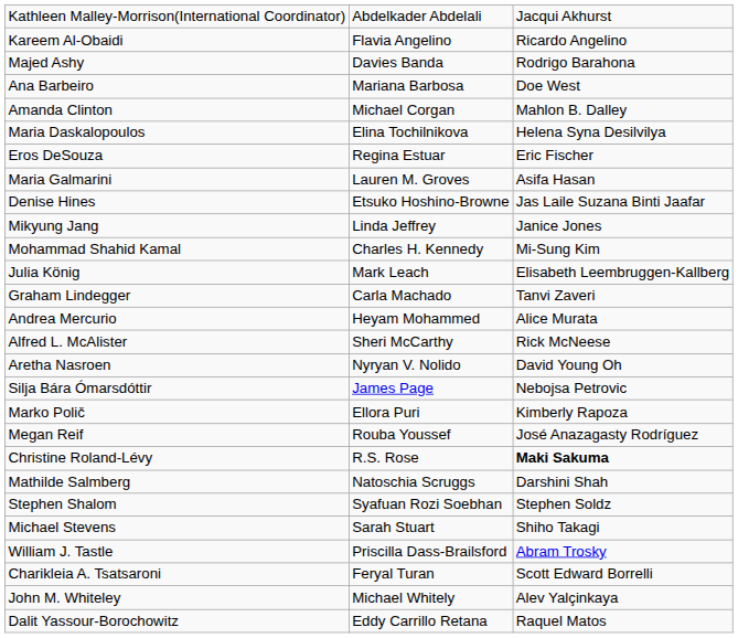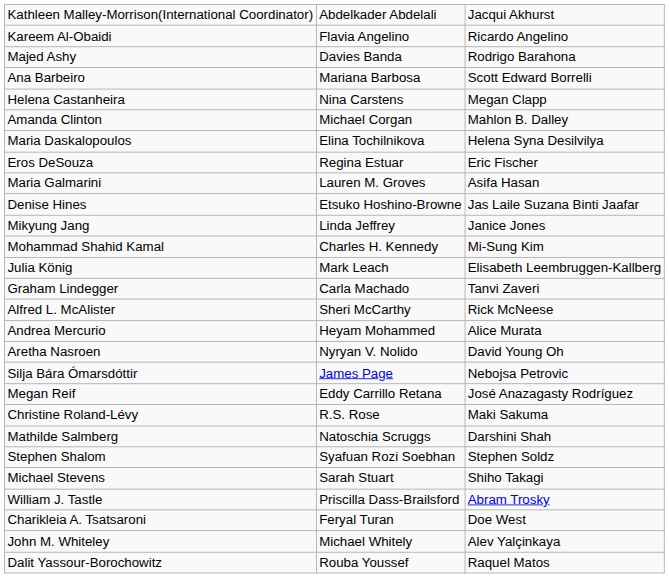 <table class="wikitable sortable">
 <tr>
 <td>Kathleen Malley-Morrison(International Coordinator)</td>
 <td>Abdelkader Abdelali</td>
 <td>Jacqui Akhurst</td>
 </tr>
 <tr>
 <td>Kareem Al-Obaidi</td>
 <td>Flavia Angelino</td>
 <td>Ricardo Angelino</td>
 </tr>
 <tr>
 <td>Majed Ashy</td>
 <td>Davies Banda</td>
 <td>Rodrigo Barahona</td>
 </tr>
 <tr>
 <td>Ana Barbeiro</td>
 <td>Mariana Barbosa</td>
-<td>Doe West</td>
+<td>Scott Edward Borrelli</td>
+</tr>
+<tr>
+<td>Helena Castanheira</td>
+<td>Nina Carstens</td>
+<td>Megan Clapp</td>
 </tr>
 <tr>
 <td>Amanda Clinton</td>
 <td>Michael Corgan</td>
 <td>Mahlon B. Dalley</td>
 </tr>
 <tr>
 <td>Maria Daskalopoulos</td>
 <td>Elina Tochilnikova</td>
 <td>Helena Syna Desilvilya</td>
 </tr>
 <tr>
 <td>Eros DeSouza</td>
 <td>Regina Estuar</td>
 <td>Eric Fischer</td>
 </tr>
 <tr>
 <td>Maria Galmarini</td>
 <td>Lauren M. Groves</td>
 <td>Asifa Hasan</td>
 </tr>
 <tr>
 <td>Denise Hines</td>
 <td>Etsuko Hoshino-Browne</td>
 <td>Jas Laile Suzana Binti Jaafar</td>
 </tr>
 <tr>
 <td>Mikyung Jang</td>
 <td>Linda Jeffrey</td>
 <td>Janice Jones</td>
 </tr>
 <tr>
 <td>Mohammad Shahid Kamal</td>
 <td>Charles H. Kennedy</td>
 <td>Mi-Sung Kim</td>
 </tr>
 <tr>
 <td>Julia König</td>
 <td>Mark Leach</td>
 <td>Elisabeth Leembruggen-Kallberg</td>
 </tr>
 <tr>
 <td>Graham Lindegger</td>
 <td>Carla Machado</td>
 <td>Tanvi Zaveri</td>
 </tr>
 <tr>
+<td>Alfred L. McAlister</td>
+<td>Sheri McCarthy</td>
+<td>Rick McNeese</td>
+</tr>
+<tr>
 <td>Andrea Mercurio</td>
 <td>Heyam Mohammed</td>
 <td>Alice Murata</td>
-</tr>
-<tr>
-<td>Alfred L. McAlister</td>
-<td>Sheri McCarthy</td>
-<td>Rick McNeese</td>
 </tr>
 <tr>
 <td>Aretha Nasroen</td>
 <td>Nyryan V. Nolido</td>
 <td>David Young Oh</td>
 </tr>
 <tr>
 <td>Silja Bára Ómarsdóttir</td>
 <td><a href='#'>James Page</a></td>
 <td>Nebojsa Petrovic</td>
 </tr>
 <tr>
-<td>Marko Polič</td>
-<td>Ellora Puri</td>
-<td>Kimberly Rapoza</td>
-</tr>
-<tr>
 <td>Megan Reif</td>
-<td>Rouba Youssef</td>
+<td>Eddy Carrillo Retana</td>
 <td>José Anazagasty Rodríguez</td>
 </tr>
 <tr>
 <td>Christine Roland-Lévy</td>
 <td>R.S. Rose</td>
-<td><strong>Maki Sakuma</strong></td>
+<td>Maki Sakuma</td>
 </tr>
 <tr>
 <td>Mathilde Salmberg</td>
 <td>Natoschia Scruggs</td>
 <td>Darshini Shah</td>
 </tr>
 <tr>
 <td>Stephen Shalom</td>
 <td>Syafuan Rozi Soebhan</td>
 <td>Stephen Soldz</td>
 </tr>
 <tr>
 <td>Michael Stevens</td>
 <td>Sarah Stuart</td>
 <td>Shiho Takagi</td>
 </tr>
 <tr>
 <td>William J. Tastle</td>
 <td>Priscilla Dass-Brailsford</td>
 <td><a href='#'>Abram Trosky</a></td>
 </tr>
 <tr>
 <td>Charikleia A. Tsatsaroni</td>
 <td>Feryal Turan</td>
-<td>Scott Edward Borrelli</td>
+<td>Doe West</td>
 </tr>
 <tr>
 <td>John M. Whiteley</td>
 <td>Michael Whitely</td>
 <td>Alev Yalçinkaya</td>
 </tr>
 <tr>
 <td>Dalit Yassour-Borochowitz</td>
-<td>Eddy Carrillo Retana</td>
+<td>Rouba Youssef</td>
 <td>Raquel Matos</td>
 </tr>
 </table>
